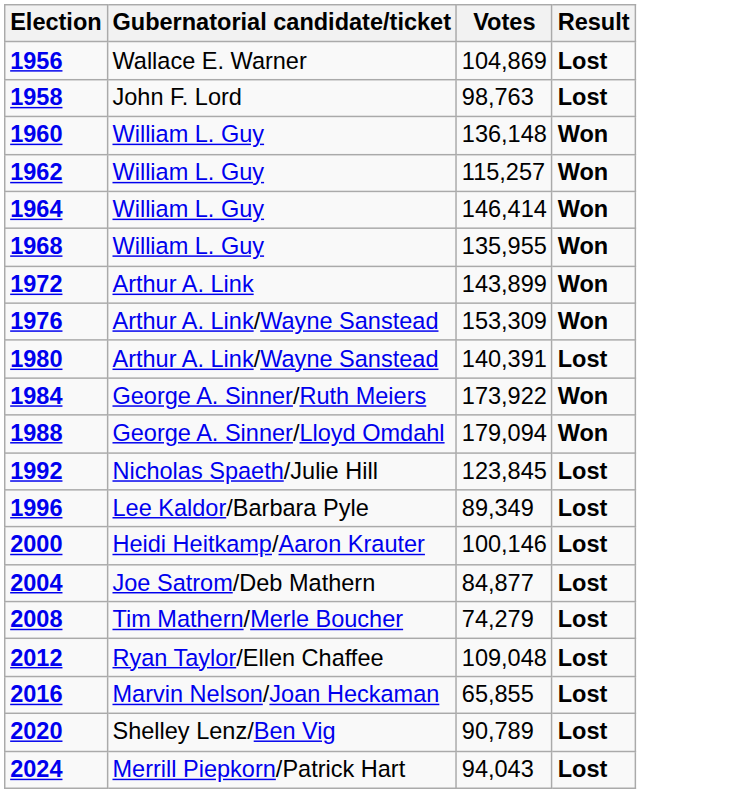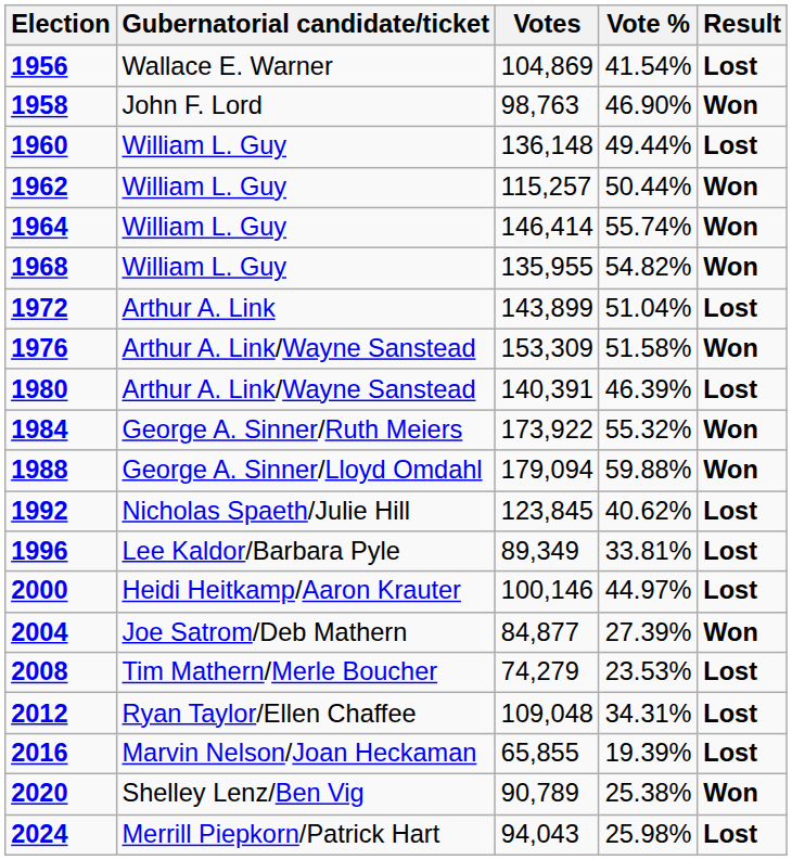 <table class="wikitable">
 <tr>
 <th>Election</th>
 <th>Gubernatorial candidate/ticket</th>
 <th>Votes</th>
+<th>Vote %</th>
 <th>Result</th>
 </tr>
 <tr>
 <td><strong><a href='#'>1956</a></strong></td>
 <td>Wallace E. Warner</td>
 <td>104,869</td>
+<td>41.54%</td>
 <td><strong>Lost</strong> </td>
 </tr>
 <tr>
 <td><strong><a href='#'>1958</a></strong></td>
 <td>John F. Lord</td>
 <td>98,763</td>
-<td><strong>Lost</strong> </td>
+<td>46.90%</td>
+<td><strong>Won</strong> </td>
 </tr>
 <tr>
 <td><strong><a href='#'>1960</a></strong></td>
 <td><a href='#'>William L. Guy</a></td>
 <td>136,148</td>
-<td><strong>Won</strong> </td>
+<td>49.44%</td>
+<td><strong>Lost</strong> </td>
 </tr>
 <tr>
 <td><strong><a href='#'>1962</a></strong></td>
 <td><a href='#'>William L. Guy</a></td>
 <td>115,257</td>
+<td>50.44%</td>
 <td><strong>Won</strong> </td>
 </tr>
 <tr>
 <td><strong><a href='#'>1964</a></strong></td>
 <td><a href='#'>William L. Guy</a></td>
 <td>146,414</td>
+<td>55.74%</td>
 <td><strong>Won</strong> </td>
 </tr>
 <tr>
 <td><strong><a href='#'>1968</a></strong></td>
 <td><a href='#'>William L. Guy</a></td>
 <td>135,955</td>
+<td>54.82%</td>
 <td><strong>Won</strong> </td>
 </tr>
 <tr>
 <td><strong><a href='#'>1972</a></strong></td>
 <td><a href='#'>Arthur A. Link</a></td>
 <td>143,899</td>
-<td><strong>Won</strong> </td>
+<td>51.04%</td>
+<td><strong>Lost</strong> </td>
 </tr>
 <tr>
 <td><strong><a href='#'>1976</a></strong></td>
 <td><a href='#'>Arthur A. Link</a>/<a href='#'>Wayne Sanstead</a></td>
 <td>153,309</td>
+<td>51.58%</td>
 <td><strong>Won</strong> </td>
 </tr>
 <tr>
 <td><strong><a href='#'>1980</a></strong></td>
 <td><a href='#'>Arthur A. Link</a>/<a href='#'>Wayne Sanstead</a></td>
 <td>140,391</td>
+<td>46.39%</td>
 <td><strong>Lost</strong> </td>
 </tr>
 <tr>
 <td><strong><a href='#'>1984</a></strong></td>
 <td><a href='#'>George A. Sinner</a>/<a href='#'>Ruth Meiers</a></td>
 <td>173,922</td>
+<td>55.32%</td>
 <td><strong>Won</strong> </td>
 </tr>
 <tr>
 <td><strong><a href='#'>1988</a></strong></td>
 <td><a href='#'>George A. Sinner</a>/<a href='#'>Lloyd Omdahl</a></td>
 <td>179,094</td>
+<td>59.88%</td>
 <td><strong>Won</strong> </td>
 </tr>
 <tr>
 <td><strong><a href='#'>1992</a></strong></td>
 <td><a href='#'>Nicholas Spaeth</a>/Julie Hill</td>
 <td>123,845</td>
+<td>40.62%</td>
 <td><strong>Lost</strong> </td>
 </tr>
 <tr>
 <td><strong><a href='#'>1996</a></strong></td>
 <td><a href='#'>Lee Kaldor</a>/Barbara Pyle</td>
 <td>89,349</td>
+<td>33.81%</td>
 <td><strong>Lost</strong> </td>
 </tr>
 <tr>
 <td><strong><a href='#'>2000</a></strong></td>
 <td><a href='#'>Heidi Heitkamp</a>/<a href='#'>Aaron Krauter</a></td>
 <td>100,146</td>
+<td>44.97%</td>
 <td><strong>Lost</strong> </td>
 </tr>
 <tr>
 <td><strong><a href='#'>2004</a></strong></td>
 <td><a href='#'>Joe Satrom</a>/Deb Mathern</td>
 <td>84,877</td>
-<td><strong>Lost</strong> </td>
+<td>27.39%</td>
+<td><strong>Won</strong> </td>
 </tr>
 <tr>
 <td><strong><a href='#'>2008</a></strong></td>
 <td><a href='#'>Tim Mathern</a>/<a href='#'>Merle Boucher</a></td>
 <td>74,279</td>
+<td>23.53%</td>
 <td><strong>Lost</strong> </td>
 </tr>
 <tr>
 <td><strong><a href='#'>2012</a></strong></td>
 <td><a href='#'>Ryan Taylor</a>/Ellen Chaffee</td>
 <td>109,048</td>
+<td>34.31%</td>
 <td><strong>Lost</strong> </td>
 </tr>
 <tr>
 <td><strong><a href='#'>2016</a></strong></td>
 <td><a href='#'>Marvin Nelson</a>/<a href='#'>Joan Heckaman</a></td>
 <td>65,855</td>
+<td>19.39%</td>
 <td><strong>Lost</strong> </td>
 </tr>
 <tr>
 <td><strong><a href='#'>2020</a></strong></td>
 <td>Shelley Lenz/<a href='#'>Ben Vig</a></td>
 <td>90,789</td>
-<td><strong>Lost</strong> </td>
+<td>25.38%</td>
+<td><strong>Won</strong> </td>
 </tr>
 <tr>
 <td><strong><a href='#'>2024</a></strong></td>
 <td><a href='#'>Merrill Piepkorn</a>/Patrick Hart</td>
 <td>94,043</td>
+<td>25.98%</td>
 <td><strong>Lost</strong> </td>
 </tr>
 </table>
